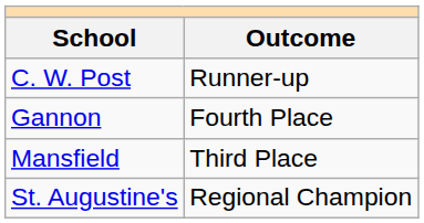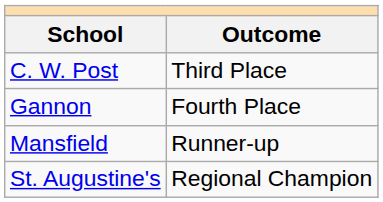 <table class="wikitable" style="float:left; margin-right:1em;">
 <tr>
 <th colspan="3" style="background:#ffdead;"></th>
 </tr>
 <tr>
 <th>School</th>
 <th>Outcome</th>
 </tr>
 <tr>
 <td><a href='#'>C. W. Post</a></td>
-<td>Runner-up</td>
+<td>Third Place</td>
 </tr>
 <tr>
 <td><a href='#'>Gannon</a></td>
 <td>Fourth Place</td>
 </tr>
 <tr>
 <td><a href='#'>Mansfield</a></td>
-<td>Third Place</td>
+<td>Runner-up</td>
 </tr>
 <tr>
 <td><a href='#'>St. Augustine's</a></td>
 <td>Regional Champion</td>
 </tr>
 </table>
